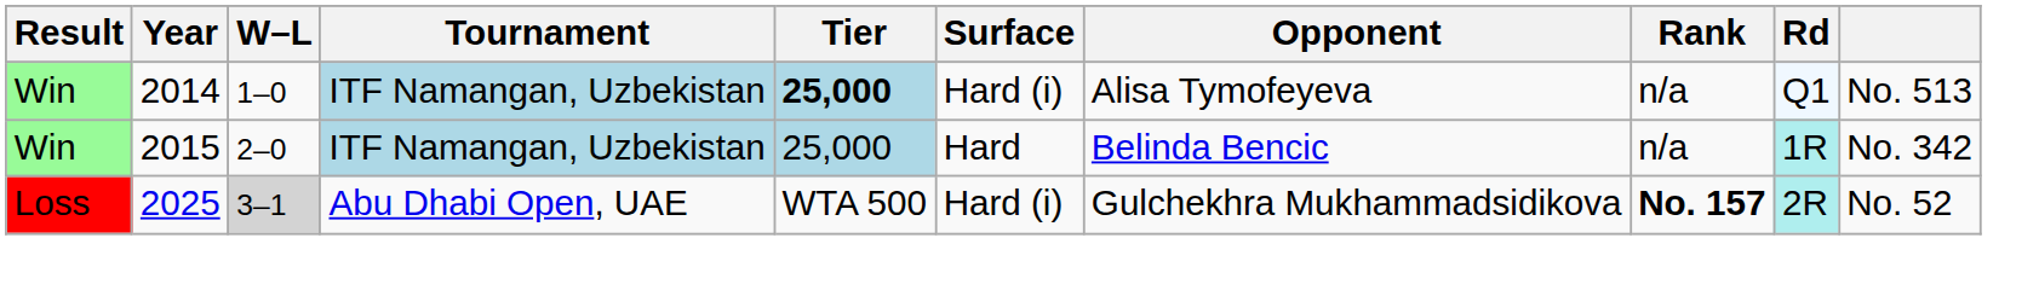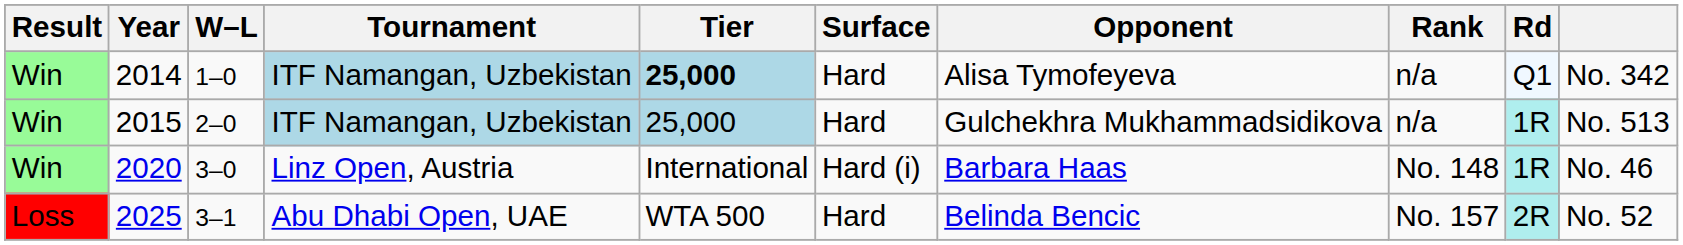 <table class="wikitable sortable">
 <tr>
 <th>Result</th>
 <th>Year</th>
 <th class=unsortable>W–L</th>
 <th>Tournament</th>
 <th>Tier</th>
 <th>Surface</th>
 <th>Opponent</th>
 <th>Rank</th>
 <th>Rd</th>
 <th></th>
 </tr>
 <tr>
 <td bgcolor="98FB98">Win</td>
 <td>2014</td>
 <td><small>1–0</small></td>
 <td bgcolor=lightblue>ITF Namangan, Uzbekistan</td>
 <td bgcolor=lightblue><strong>25,000</strong></td>
-<td>Hard (i)</td>
+<td>Hard</td>
 <td> Alisa Tymofeyeva</td>
 <td>n/a</td>
 <td bgcolor=f0f8ff>Q1</td>
-<td>No. 513</td>
+<td>No. 342</td>
 </tr>
 <tr>
 <td bgcolor="98FB98">Win</td>
 <td>2015</td>
 <td><small>2–0</small></td>
 <td bgcolor=lightblue>ITF Namangan, Uzbekistan</td>
 <td bgcolor=lightblue>25,000</td>
 <td>Hard</td>
-<td> <a href='#'>Belinda Bencic</a></td>
+<td> Gulchekhra Mukhammadsidikova</td>
 <td>n/a</td>
 <td bgcolor=afeeee>1R</td>
-<td>No. 342</td>
+<td>No. 513</td>
+</tr>
+<tr>
+<td bgcolor="98FB98">Win</td>
+<td><a href='#'>2020</a></td>
+<td><small>3–0</small></td>
+<td><a href='#'>Linz Open</a>, Austria</td>
+<td>International</td>
+<td>Hard (i)</td>
+<td> <a href='#'>Barbara Haas</a></td>
+<td>No. 148</td>
+<td bgcolor=afeeee>1R</td>
+<td>No. 46</td>
 </tr>
 <tr>
 <td bgcolor="red">Loss</td>
 <td><a href='#'>2025</a></td>
-<td style="background: lightgrey;"><small>3–1</small></td>
+<td><small>3–1</small></td>
 <td><a href='#'>Abu Dhabi Open</a>, UAE</td>
 <td>WTA 500</td>
-<td>Hard (i)</td>
-<td> Gulchekhra Mukhammadsidikova</td>
-<td><strong>No. 157</strong></td>
+<td>Hard</td>
+<td> <a href='#'>Belinda Bencic</a></td>
+<td>No. 157</td>
 <td bgcolor=afeeee>2R</td>
 <td>No. 52</td>
 </tr>
 </table>
